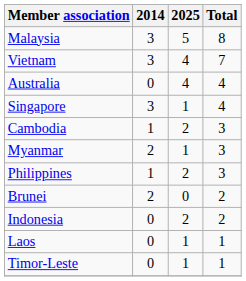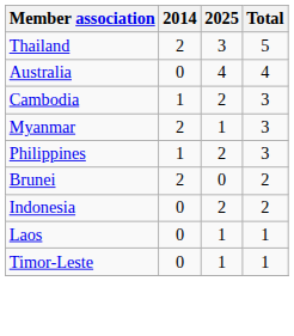 <table class="wikitable sortable" style="text-align:center;">
 <tr>
 <th>Member <a href='#'>association</a></th>
 <th>2014</th>
 <th>2025</th>
 <th>Total</th>
 </tr>
 <tr>
-<td align=left> <a href='#'>Malaysia</a></td>
+<td align=left> <a href='#'>Thailand</a></td>
+<td>2</td>
 <td>3</td>
 <td>5</td>
-<td>8</td>
-</tr>
-<tr>
-<td align=left> <a href='#'>Vietnam</a></td>
-<td>3</td>
-<td>4</td>
-<td>7</td>
 </tr>
 <tr>
 <td align=left> <a href='#'>Australia</a></td>
 <td>0</td>
 <td>4</td>
-<td>4</td>
-</tr>
-<tr>
-<td align=left> <a href='#'>Singapore</a></td>
-<td>3</td>
-<td>1</td>
 <td>4</td>
 </tr>
 <tr>
 <td align=left> <a href='#'>Cambodia</a></td>
 <td>1</td>
 <td>2</td>
 <td>3</td>
 </tr>
 <tr>
 <td align=left> <a href='#'>Myanmar</a></td>
 <td>2</td>
 <td>1</td>
 <td>3</td>
 </tr>
 <tr>
 <td align=left> <a href='#'>Philippines</a></td>
 <td>1</td>
 <td>2</td>
 <td>3</td>
 </tr>
 <tr>
 <td align=left> <a href='#'>Brunei</a></td>
 <td>2</td>
 <td>0</td>
 <td>2</td>
 </tr>
 <tr>
 <td align=left> <a href='#'>Indonesia</a></td>
 <td>0</td>
 <td>2</td>
 <td>2</td>
 </tr>
 <tr>
 <td align=left> <a href='#'>Laos</a></td>
 <td>0</td>
 <td>1</td>
 <td>1</td>
 </tr>
 <tr>
 <td align=left> <a href='#'>Timor-Leste</a></td>
 <td>0</td>
 <td>1</td>
 <td>1</td>
 </tr>
 <tr>
 </tr>
 </table>
